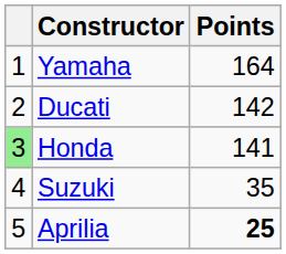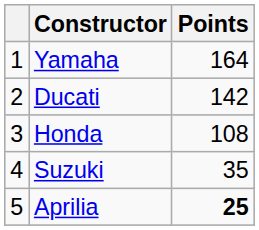 <table class="wikitable" style="font-size: 95%;">
 <tr>
 <th></th>
 <th>Constructor</th>
 <th>Points</th>
 </tr>
 <tr>
 <td align=center>1</td>
 <td> <a href='#'>Yamaha</a></td>
 <td align=right>164</td>
 </tr>
 <tr>
 <td align=center>2</td>
 <td> <a href='#'>Ducati</a></td>
 <td align=right>142</td>
 </tr>
 <tr>
-<td align=center style="background: lightgreen;">3</td>
+<td align=center>3</td>
 <td> <a href='#'>Honda</a></td>
-<td align=right>141</td>
+<td align=right>108</td>
 </tr>
 <tr>
 <td align=center>4</td>
 <td> <a href='#'>Suzuki</a></td>
 <td align=right>35</td>
 </tr>
 <tr>
 <td align=center>5</td>
 <td> <a href='#'>Aprilia</a></td>
 <td align=right><strong>25</strong></td>
 </tr>
 </table>
